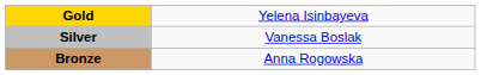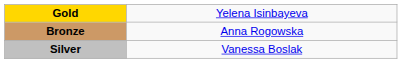 <table class="wikitable" style="text-align:center; " width="35%">
 <tr>
 <td bgcolor="gold"><strong>Gold</strong></td>
 <td><a href='#'>Yelena Isinbayeva</a><br>  <small><em></em></small></td>
 </tr>
 <tr>
+<td bgcolor="CC9966"><strong>Bronze</strong></td>
+<td><a href='#'>Anna Rogowska</a><br>  <small><em></em></small></td>
+</tr>
+<tr>
 <td bgcolor="silver"><strong>Silver</strong></td>
 <td><a href='#'>Vanessa Boslak</a><br>  <small><em></em></small></td>
 </tr>
-<tr>
-<td bgcolor="CC9966"><strong>Bronze</strong></td>
-<td><a href='#'>Anna Rogowska</a><br>  <small><em></em></small></td>
-</tr>
 </table>
